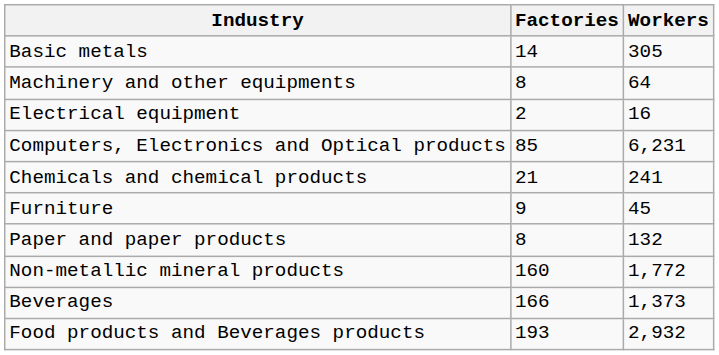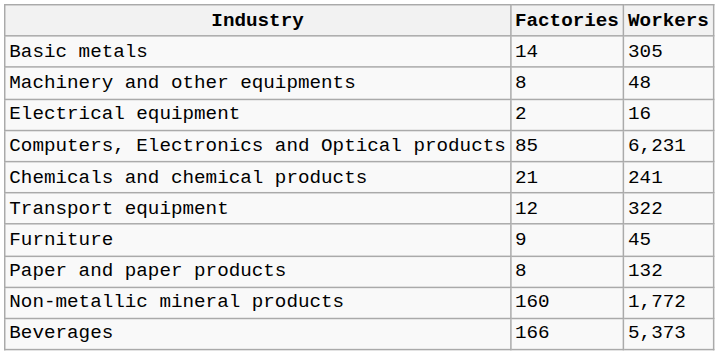 <table class="wikitable sortable">
 <tr>
 <th>Industry</th>
 <th>Factories</th>
 <th>Workers</th>
 </tr>
 <tr>
 <td>Basic metals</td>
 <td>14</td>
 <td>305</td>
 </tr>
 <tr>
 <td>Machinery and other equipments</td>
 <td>8</td>
-<td>64</td>
+<td>48</td>
 </tr>
 <tr>
 <td>Electrical equipment</td>
 <td>2</td>
 <td>16</td>
 </tr>
 <tr>
 <td>Computers, Electronics and Optical products</td>
 <td>85</td>
 <td>6,231</td>
 </tr>
 <tr>
 <td>Chemicals and chemical products</td>
 <td>21</td>
 <td>241</td>
+</tr>
+<tr>
+<td>Transport equipment</td>
+<td>12</td>
+<td>322</td>
 </tr>
 <tr>
 <td>Furniture</td>
 <td>9</td>
 <td>45</td>
 </tr>
 <tr>
 <td>Paper and paper products</td>
 <td>8</td>
 <td>132</td>
 </tr>
 <tr>
 <td>Non-metallic mineral products</td>
 <td>160</td>
 <td>1,772</td>
 </tr>
 <tr>
 <td>Beverages</td>
 <td>166</td>
-<td>1,373</td>
-</tr>
-<tr>
-<td>Food products and Beverages products</td>
-<td>193</td>
-<td>2,932</td>
+<td>5,373</td>
 </tr>
 </table>
